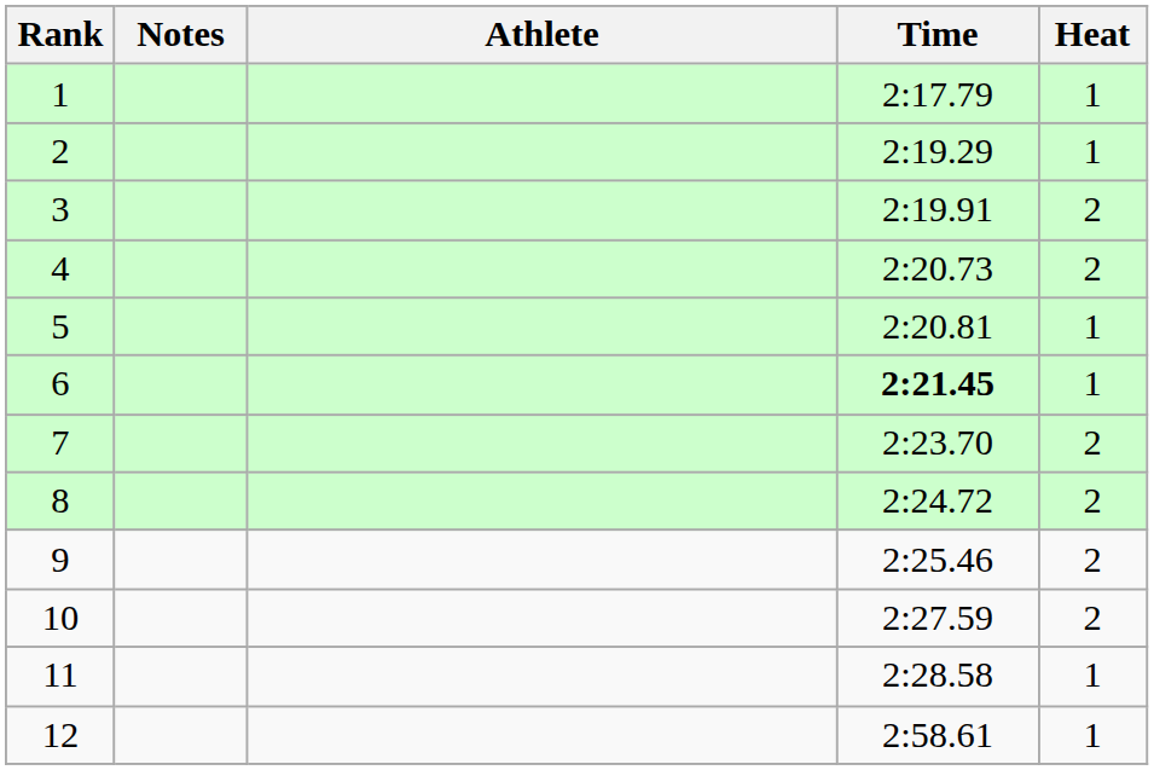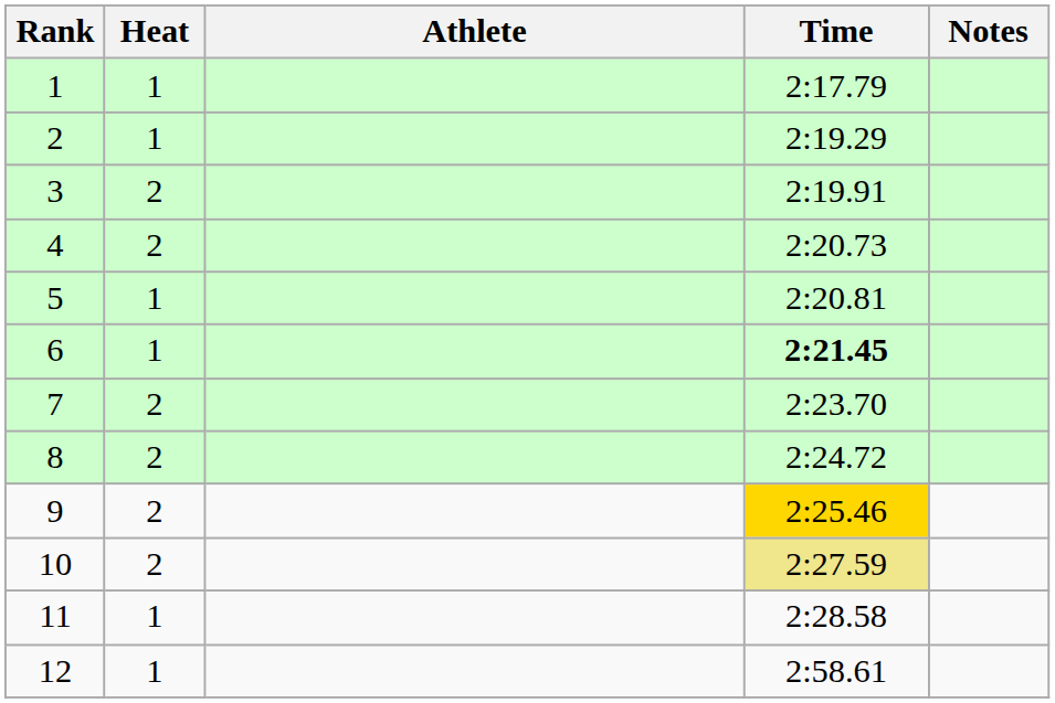 <table class="wikitable" style="text-align:center">
 <tr>
 <th width=40>Rank</th>
-<th width=50>Notes</th>
+<th width=40>Heat</th>
 <th width=250>Athlete</th>
 <th width=80>Time</th>
-<th width=40>Heat</th>
+<th width=50>Notes</th>
 </tr>
 <tr bgcolor="ccffcc">
 <td>1</td>
-<td></td>
+<td>1</td>
 <td align=left></td>
 <td>2:17.79</td>
-<td>1</td>
+<td></td>
 </tr>
 <tr bgcolor="ccffcc">
 <td>2</td>
-<td></td>
+<td>1</td>
 <td align=left></td>
 <td>2:19.29</td>
-<td>1</td>
+<td></td>
 </tr>
 <tr bgcolor="ccffcc">
 <td>3</td>
-<td></td>
+<td>2</td>
 <td align=left></td>
 <td>2:19.91</td>
-<td>2</td>
+<td></td>
 </tr>
 <tr bgcolor="ccffcc">
 <td>4</td>
-<td></td>
+<td>2</td>
 <td align=left></td>
 <td>2:20.73</td>
-<td>2</td>
+<td></td>
 </tr>
 <tr bgcolor="ccffcc">
 <td>5</td>
-<td></td>
+<td>1</td>
 <td align=left></td>
 <td>2:20.81</td>
-<td>1</td>
+<td></td>
 </tr>
 <tr bgcolor="ccffcc">
 <td>6</td>
-<td></td>
+<td>1</td>
 <td align=left></td>
 <td><strong>2:21.45</strong></td>
-<td>1</td>
+<td></td>
 </tr>
 <tr bgcolor="ccffcc">
 <td>7</td>
-<td></td>
+<td>2</td>
 <td align=left></td>
 <td>2:23.70</td>
-<td>2</td>
+<td></td>
 </tr>
 <tr bgcolor="ccffcc">
 <td>8</td>
-<td></td>
+<td>2</td>
 <td align=left></td>
 <td>2:24.72</td>
-<td>2</td>
+<td></td>
 </tr>
 <tr>
 <td>9</td>
+<td>2</td>
+<td align=left></td>
+<td style="background: gold;">2:25.46</td>
 <td></td>
-<td align=left></td>
-<td>2:25.46</td>
-<td>2</td>
 </tr>
 <tr>
 <td>10</td>
+<td>2</td>
+<td align=left></td>
+<td style="background: khaki;">2:27.59</td>
 <td></td>
-<td align=left></td>
-<td>2:27.59</td>
-<td>2</td>
 </tr>
 <tr>
 <td>11</td>
-<td></td>
+<td>1</td>
 <td align=left></td>
 <td>2:28.58</td>
-<td>1</td>
+<td></td>
 </tr>
 <tr>
 <td>12</td>
-<td></td>
+<td>1</td>
 <td align=left></td>
 <td>2:58.61</td>
-<td>1</td>
+<td></td>
 </tr>
 </table>
